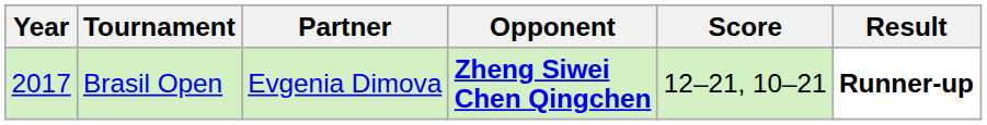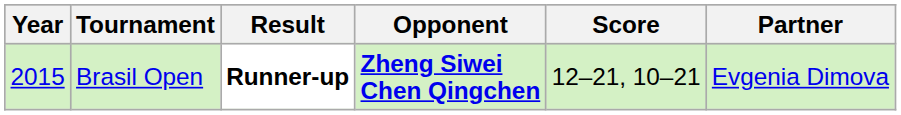 <table class="sortable wikitable" style="font-size: 90%;">
 <tr>
 <th>Year</th>
 <th>Tournament</th>
-<th>Partner</th>
+<th>Result</th>
 <th>Opponent</th>
 <th>Score</th>
-<th>Result</th>
+<th>Partner</th>
 </tr>
 <tr style="background:#D4F1C5">
-<td align="center"><a href='#'>2017</a></td>
+<td align="center"><a href='#'>2015</a></td>
 <td align="left"><a href='#'>Brasil Open</a></td>
-<td align="left"> <a href='#'>Evgenia Dimova</a></td>
+<td style="text-align:left; background:white"> <strong>Runner-up</strong></td>
 <td align="left"><strong> <a href='#'>Zheng Siwei</a> <br>  <a href='#'>Chen Qingchen</a></strong></td>
 <td align="left">12–21, 10–21</td>
-<td style="text-align:left; background:white"> <strong>Runner-up</strong></td>
+<td align="left"> <a href='#'>Evgenia Dimova</a></td>
 </tr>
 </table>
